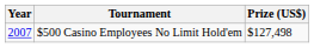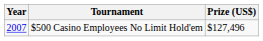 <table class="wikitable">
 <tr>
 <th>Year</th>
 <th>Tournament</th>
 <th>Prize (US$)</th>
 </tr>
 <tr>
 <td><a href='#'>2007</a></td>
 <td>$500 Casino Employees No Limit Hold'em</td>
-<td>$127,498</td>
+<td>$127,496</td>
 </tr>
 </table>
